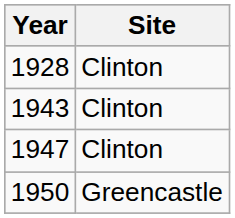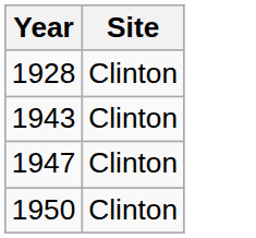 <table class="wikitable">
 <tr>
 <th>Year</th>
 <th>Site</th>
 </tr>
 <tr>
 <td>1928</td>
 <td>Clinton</td>
 </tr>
 <tr>
 <td>1943</td>
 <td>Clinton</td>
 </tr>
 <tr>
 <td>1947</td>
 <td>Clinton</td>
 </tr>
 <tr>
 <td>1950</td>
-<td>Greencastle</td>
+<td>Clinton</td>
 </tr>
 </table>
